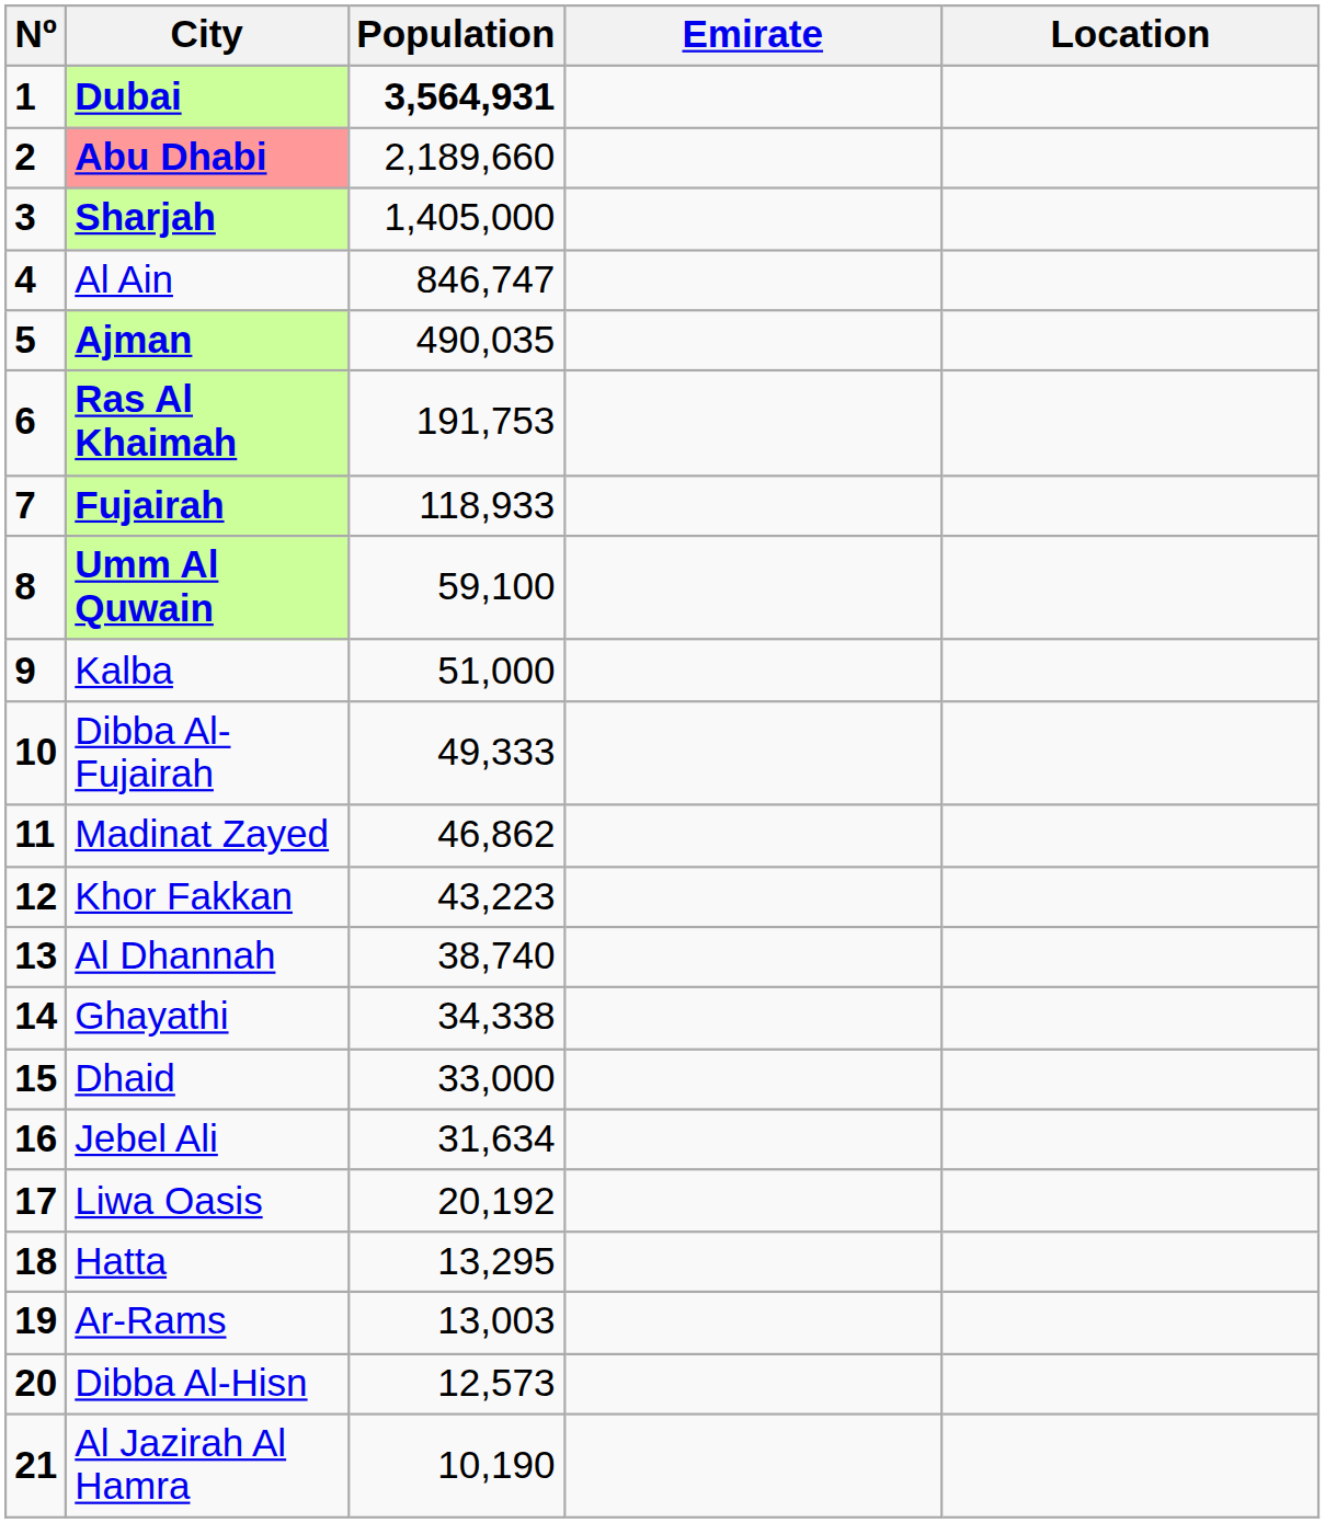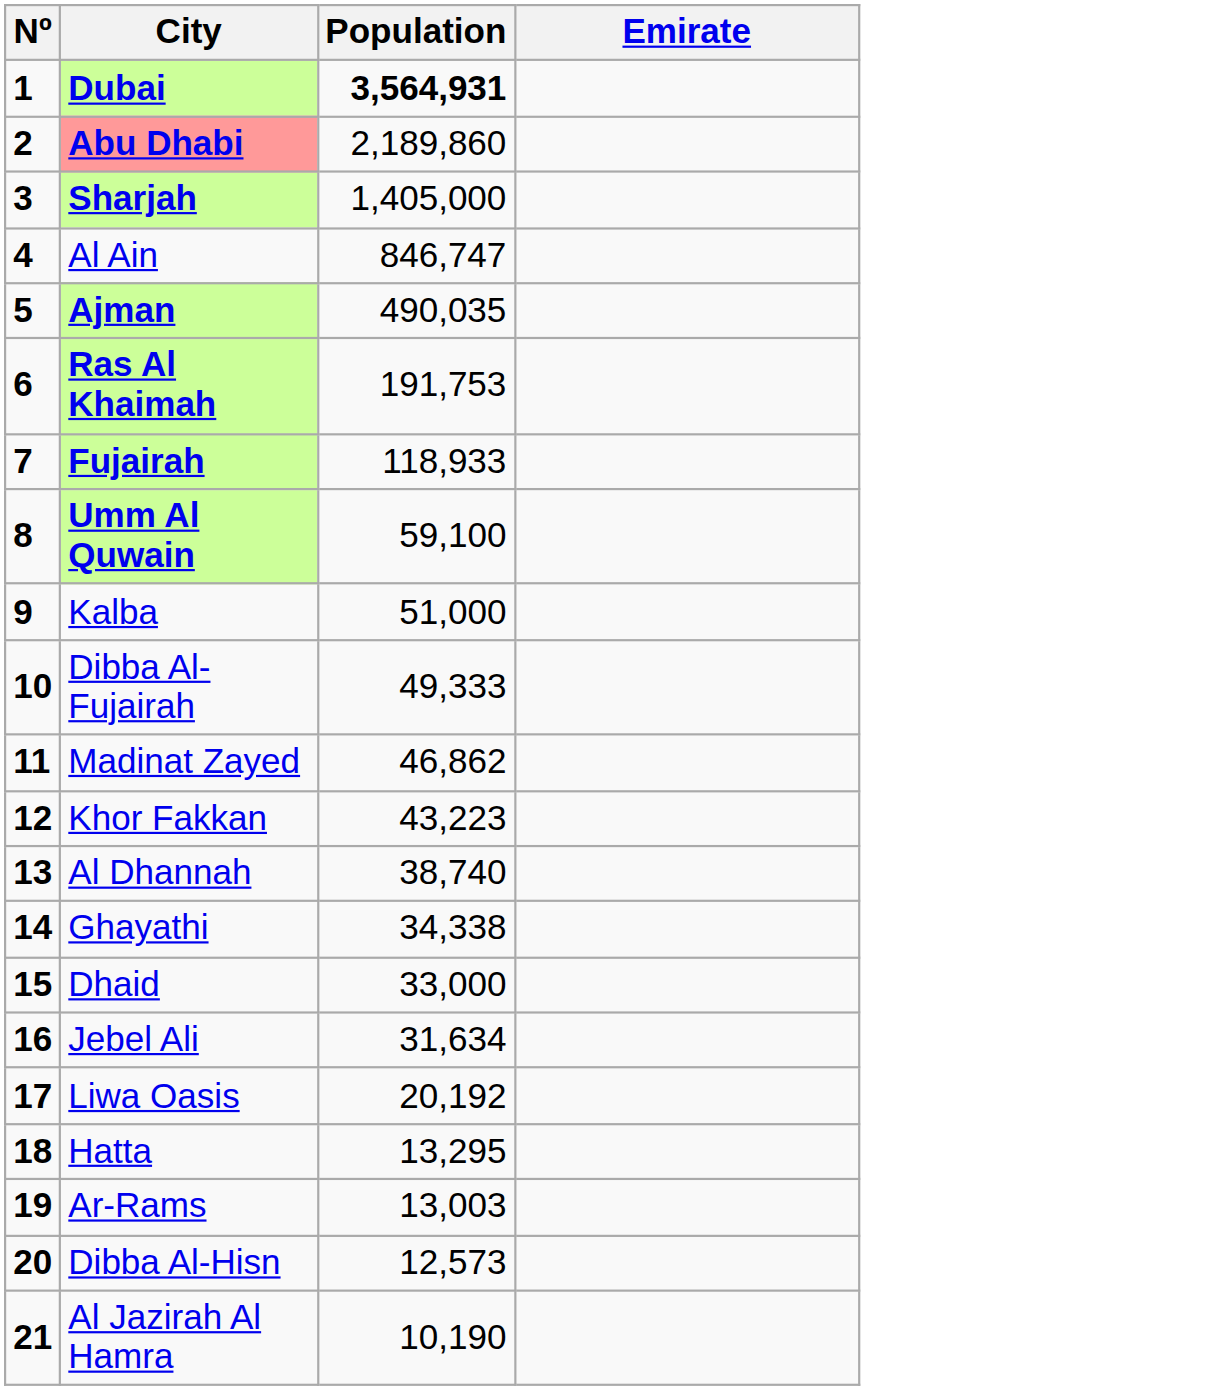 <table class="wikitable sortable">
 <tr>
 <th width="5px">Nº</th>
 <th width="110px">City</th>
 <th wid1th="50px">Population</th>
 <th width="150px"><a href='#'>Emirate</a></th>
-<th width="150px">Location</th>
 </tr>
 <tr>
 <td><strong>1</strong></td>
 <td style="text-align:left;background-color:#ccff99"><strong><a href='#'>Dubai</a></strong></td>
 <td align = right><strong>3,564,931</strong></td>
 <td></td>
-<td><small></small></td>
 </tr>
 <tr>
 <td><strong>2</strong></td>
 <td style="text-align:left;background-color:#ff9999"><strong><a href='#'>Abu Dhabi</a></strong></td>
-<td align =right>2,189,660</td>
+<td align =right>2,189,860</td>
 <td></td>
-<td><small></small></td>
 </tr>
 <tr>
 <td><strong>3</strong></td>
 <td style="text-align:left;background-color:#ccff99"><strong><a href='#'>Sharjah</a></strong></td>
 <td align = right>1,405,000</td>
 <td></td>
-<td><small></small></td>
 </tr>
 <tr>
 <td><strong>4</strong></td>
 <td><a href='#'>Al Ain</a></td>
 <td align = right>846,747</td>
 <td></td>
-<td><small></small></td>
 </tr>
 <tr>
 <td><strong>5</strong></td>
 <td style="text-align:left;background-color:#ccff99"><strong><a href='#'>Ajman</a></strong></td>
 <td align = right>490,035</td>
 <td></td>
-<td><small></small></td>
 </tr>
 <tr>
 <td><strong>6</strong></td>
 <td style="text-align:left;background-color:#ccff99"><strong><a href='#'>Ras Al Khaimah</a></strong></td>
 <td align = right>191,753</td>
 <td></td>
-<td><small></small></td>
 </tr>
 <tr>
 <td><strong>7</strong></td>
 <td style="text-align:left;background-color:#ccff99"><strong><a href='#'>Fujairah</a></strong></td>
 <td align = right>118,933</td>
 <td></td>
-<td><small></small></td>
 </tr>
 <tr>
 <td><strong>8</strong></td>
 <td style="text-align:left;background-color:#ccff99"><strong><a href='#'>Umm Al Quwain</a></strong></td>
 <td align = right>59,100</td>
 <td></td>
-<td><small></small></td>
 </tr>
 <tr>
 <td><strong>9</strong></td>
 <td><a href='#'>Kalba</a></td>
 <td align = right>51,000</td>
 <td></td>
-<td><small></small></td>
 </tr>
 <tr>
 <td><strong>10</strong></td>
 <td><a href='#'>Dibba Al-Fujairah</a></td>
 <td align = right>49,333</td>
 <td></td>
-<td><small></small></td>
 </tr>
 <tr>
 <td><strong>11</strong></td>
 <td><a href='#'>Madinat Zayed</a></td>
 <td align = right>46,862</td>
 <td></td>
-<td><small></small></td>
 </tr>
 <tr>
 <td><strong>12</strong></td>
 <td><a href='#'>Khor Fakkan</a></td>
 <td align = right>43,223</td>
 <td></td>
-<td><small></small></td>
 </tr>
 <tr>
 <td><strong>13</strong></td>
 <td><a href='#'>Al Dhannah</a></td>
 <td align = right>38,740</td>
 <td></td>
-<td><small></small></td>
 </tr>
 <tr>
 <td><strong>14</strong></td>
 <td><a href='#'>Ghayathi</a></td>
 <td align = right>34,338</td>
 <td></td>
-<td><small></small></td>
 </tr>
 <tr>
 <td><strong>15</strong></td>
 <td><a href='#'>Dhaid</a></td>
 <td align = right>33,000</td>
 <td></td>
-<td><small></small></td>
 </tr>
 <tr>
 <td><strong>16</strong></td>
 <td><a href='#'>Jebel Ali</a></td>
 <td align = right>31,634</td>
 <td></td>
-<td><small></small></td>
 </tr>
 <tr>
 <td><strong>17</strong></td>
 <td><a href='#'>Liwa Oasis</a></td>
 <td align = right>20,192</td>
 <td></td>
-<td><small></small></td>
 </tr>
 <tr>
 <td><strong>18</strong></td>
 <td><a href='#'>Hatta</a></td>
 <td align = right>13,295</td>
 <td></td>
-<td><small></small></td>
 </tr>
 <tr>
 <td><strong>19</strong></td>
 <td><a href='#'>Ar-Rams</a></td>
 <td align = right>13,003</td>
 <td></td>
-<td><small></small></td>
 </tr>
 <tr>
 <td><strong>20</strong></td>
 <td><a href='#'>Dibba Al-Hisn</a></td>
 <td align = right>12,573</td>
 <td></td>
-<td><small></small></td>
 </tr>
 <tr>
 <td><strong>21</strong></td>
 <td><a href='#'>Al Jazirah Al Hamra</a></td>
 <td align = right>10,190</td>
 <td></td>
-<td><small></small></td>
 </tr>
 </table>
